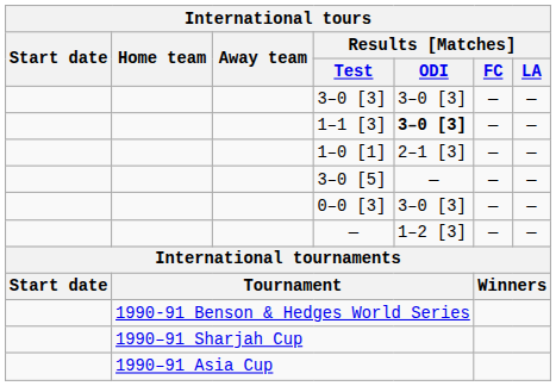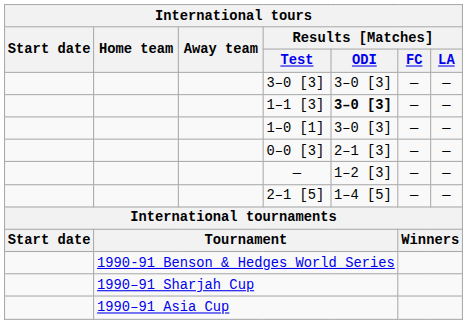 <table class="wikitable">
 <tr>
 <th colspan="7">International tours</th>
 </tr>
 <tr>
 <th rowspan="2">Start date</th>
 <th rowspan="2">Home team</th>
 <th rowspan="2">Away team</th>
 <th colspan="4">Results [Matches]</th>
 </tr>
 <tr>
 <th><a href='#'>Test</a></th>
 <th><a href='#'>ODI</a></th>
 <th><a href='#'>FC</a></th>
 <th><a href='#'>LA</a></th>
 </tr>
 <tr>
 <td><a href='#'></a></td>
 <td></td>
 <td></td>
 <td>3–0 [3]</td>
 <td>3–0 [3]</td>
 <td ; style="text-align:center">—</td>
 <td ; style="text-align:center">—</td>
 </tr>
 <tr>
 <td><a href='#'></a></td>
 <td></td>
 <td></td>
 <td>1–1 [3]</td>
 <td><strong>3–0 [3]</strong></td>
 <td ; style="text-align:center">—</td>
 <td ; style="text-align:center">—</td>
 </tr>
 <tr>
 <td><a href='#'></a></td>
 <td></td>
 <td></td>
 <td>1–0 [1]</td>
-<td>2–1 [3]</td>
-<td ; style="text-align:center">—</td>
-<td ; style="text-align:center">—</td>
-</tr>
-<tr>
-<td><a href='#'></a></td>
-<td></td>
-<td></td>
-<td>3–0 [5]</td>
-<td ; style="text-align:center">—</td>
+<td>3–0 [3]</td>
 <td ; style="text-align:center">—</td>
 <td ; style="text-align:center">—</td>
 </tr>
 <tr>
 <td><a href='#'></a></td>
 <td></td>
 <td></td>
 <td>0–0 [3]</td>
-<td>3–0 [3]</td>
+<td>2–1 [3]</td>
 <td ; style="text-align:center">—</td>
 <td ; style="text-align:center">—</td>
 </tr>
 <tr>
 <td><a href='#'></a></td>
 <td></td>
 <td></td>
 <td ; style="text-align:center">—</td>
 <td>1–2 [3]</td>
+<td ; style="text-align:center">—</td>
+<td ; style="text-align:center">—</td>
+</tr>
+<tr>
+<td><a href='#'></a></td>
+<td></td>
+<td></td>
+<td>2–1 [5]</td>
+<td>1–4 [5]</td>
 <td ; style="text-align:center">—</td>
 <td ; style="text-align:center">—</td>
 </tr>
 <tr>
 <th colspan="7">International tournaments</th>
 </tr>
 <tr>
 <th>Start date</th>
 <th colspan="4">Tournament</th>
 <th colspan="2">Winners</th>
 </tr>
 <tr>
 <td><a href='#'></a></td>
 <td colspan="4"> <a href='#'>1990-91 Benson & Hedges World Series</a></td>
 <td colspan="2"></td>
 </tr>
 <tr>
 <td><a href='#'></a></td>
 <td colspan="4"> <a href='#'>1990–91 Sharjah Cup</a></td>
 <td colspan="2"></td>
 </tr>
 <tr>
 <td><a href='#'></a></td>
 <td colspan="4"> <a href='#'>1990–91 Asia Cup</a></td>
 <td colspan="2"></td>
 </tr>
 </table>
